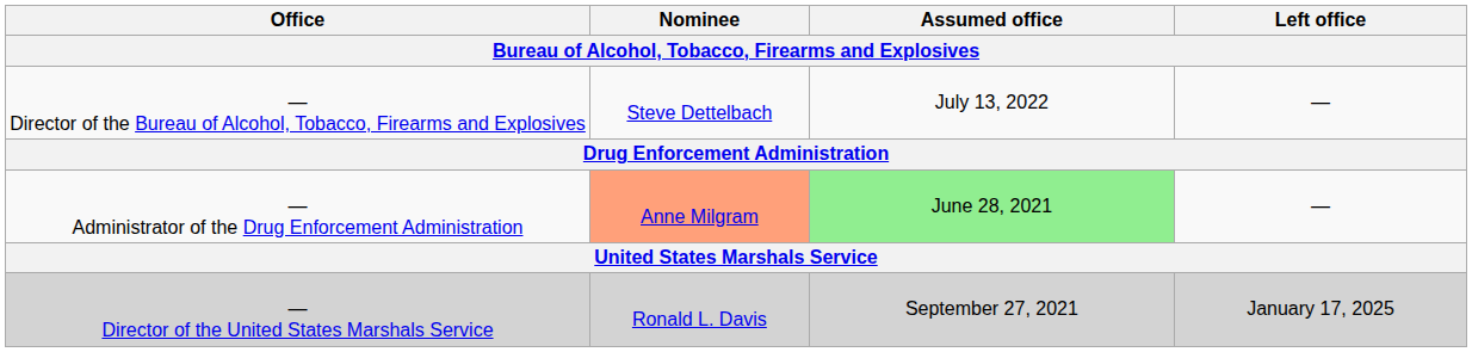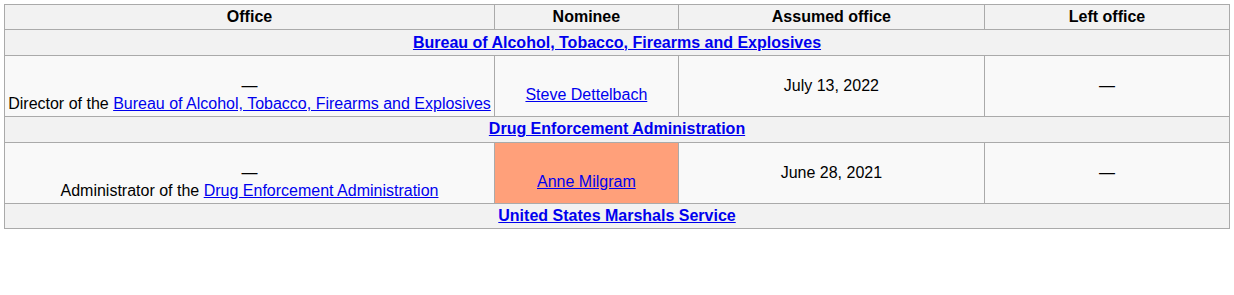 <table class="wikitable sortable" style="text-align:center">
 <tr>
 <th style="width:40%;">Office</th>
 <th style="width:15%;">Nominee</th>
 <th style="width:25%;" data-sort-type="date">Assumed office</th>
 <th style="width:20%;" data-sort-type="date">Left office</th>
 </tr>
 <tr>
 <th colspan=4><a href='#'>Bureau of Alcohol, Tobacco, Firearms and Explosives</a></th>
 </tr>
 <tr>
 <td><br>—<br>Director of the <a href='#'>Bureau of Alcohol, Tobacco, Firearms and Explosives</a></td>
 <td><br><a href='#'>Steve Dettelbach</a></td>
 <td>July 13, 2022<br></td>
 <td>—</td>
 </tr>
 <tr>
 <th colspan=4><a href='#'>Drug Enforcement Administration</a></th>
 </tr>
 <tr>
 <td><br>—<br> Administrator of the <a href='#'>Drug Enforcement Administration</a></td>
 <td style="background: lightsalmon;"><br><a href='#'>Anne Milgram</a></td>
-<td style="background: lightgreen;">June 28, 2021<br></td>
+<td>June 28, 2021<br></td>
 <td>—</td>
 </tr>
 <tr>
 <th colspan=4><a href='#'>United States Marshals Service</a></th>
 </tr>
-<tr style="background:lightgrey;">
-<td><br>—<br><a href='#'>Director of the United States Marshals Service</a></td>
-<td><br><a href='#'>Ronald L. Davis</a></td>
-<td>September 27, 2021<br></td>
-<td>January 17, 2025</td>
-</tr>
 </table>
